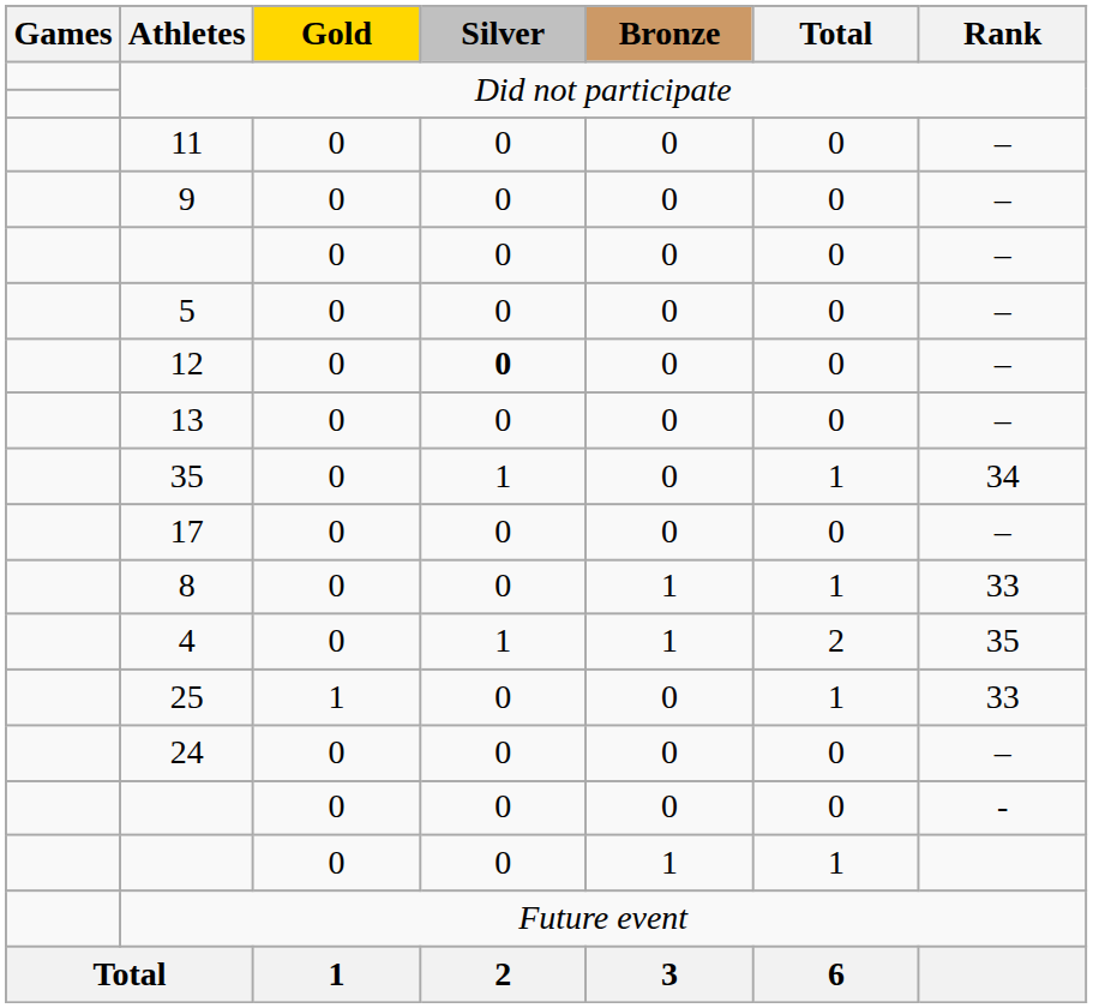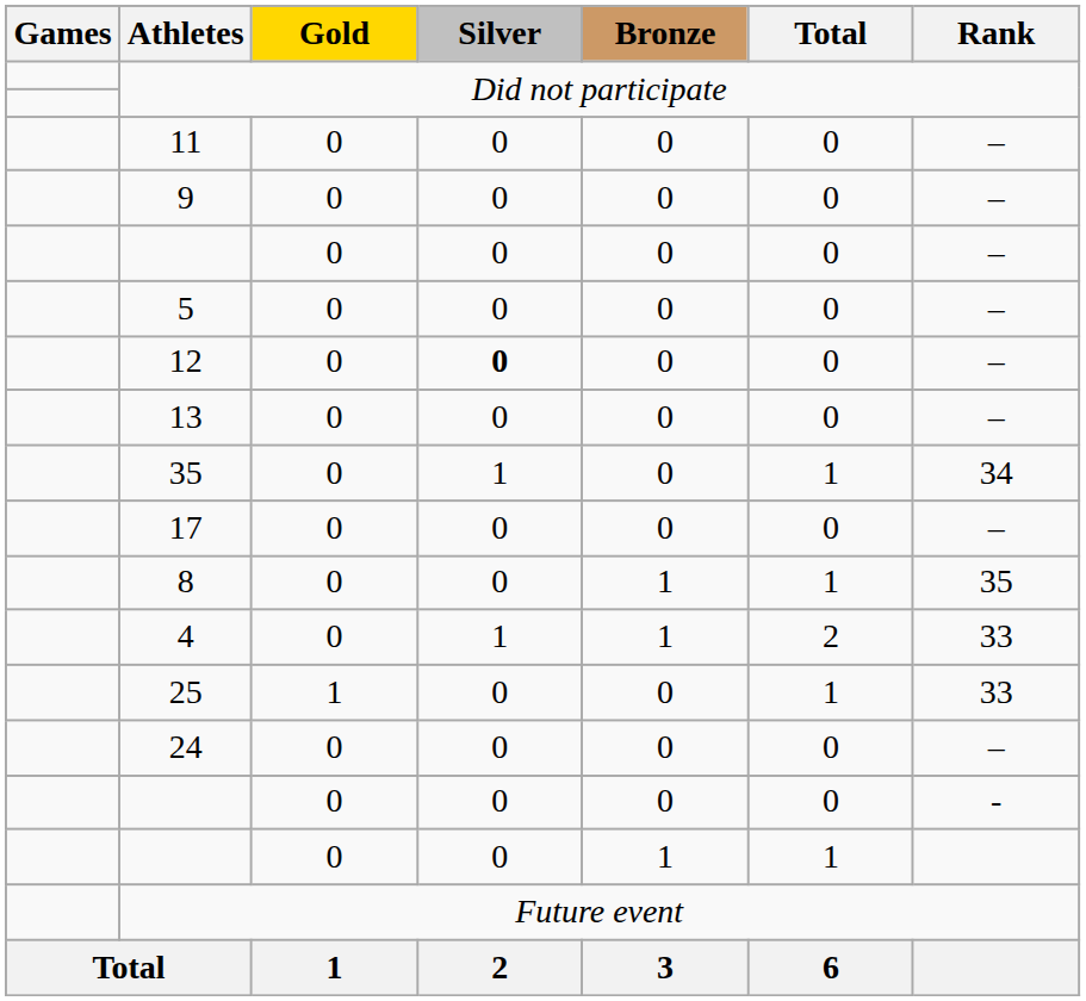 <table class="wikitable" style="text-align:center; font-size:90%;">
 <tr>
 <th>Games</th>
 <th>Athletes</th>
 <td style="background:gold; width:4.5em; font-weight:bold;">Gold</td>
 <td style="background:silver; width:4.5em; font-weight:bold;">Silver</td>
 <td style="background:#cc9966; width:4.5em; font-weight:bold;">Bronze</td>
 <th style="width:4.5em; font-weight:bold;">Total</th>
 <th style="width:4.5em; font-weight:bold;">Rank</th>
 </tr>
 <tr>
 <td align=left></td>
 <td rowspan=2 colspan=6><em>Did not participate</em></td>
 </tr>
 <tr>
 <td align=left></td>
 </tr>
 <tr>
 <td align=left></td>
 <td>11</td>
 <td>0</td>
 <td>0</td>
 <td>0</td>
 <td>0</td>
 <td>–</td>
 </tr>
 <tr>
 <td align=left></td>
 <td>9</td>
 <td>0</td>
 <td>0</td>
 <td>0</td>
 <td>0</td>
 <td>–</td>
 </tr>
 <tr>
 <td align=left></td>
 <td></td>
 <td>0</td>
 <td>0</td>
 <td>0</td>
 <td>0</td>
 <td>–</td>
 </tr>
 <tr>
 <td align=left></td>
 <td>5</td>
 <td>0</td>
 <td>0</td>
 <td>0</td>
 <td>0</td>
 <td>–</td>
 </tr>
 <tr>
 <td align=left></td>
 <td>12</td>
 <td>0</td>
 <td><strong>0</strong></td>
 <td>0</td>
 <td>0</td>
 <td>–</td>
 </tr>
 <tr>
 <td align=left></td>
 <td>13</td>
 <td>0</td>
 <td>0</td>
 <td>0</td>
 <td>0</td>
 <td>–</td>
 </tr>
 <tr>
 <td align=left></td>
 <td>35</td>
 <td>0</td>
 <td>1</td>
 <td>0</td>
 <td>1</td>
 <td>34</td>
 </tr>
 <tr>
 <td align=left></td>
 <td>17</td>
 <td>0</td>
 <td>0</td>
 <td>0</td>
 <td>0</td>
 <td>–</td>
 </tr>
 <tr>
 <td align=left></td>
 <td>8</td>
 <td>0</td>
 <td>0</td>
 <td>1</td>
 <td>1</td>
-<td>33</td>
+<td>35</td>
 </tr>
 <tr>
 <td align=left></td>
 <td>4</td>
 <td>0</td>
 <td>1</td>
 <td>1</td>
 <td>2</td>
-<td>35</td>
+<td>33</td>
 </tr>
 <tr>
 <td align=left></td>
 <td>25</td>
 <td>1</td>
 <td>0</td>
 <td>0</td>
 <td>1</td>
 <td>33</td>
 </tr>
 <tr>
 <td align=left></td>
 <td>24</td>
 <td>0</td>
 <td>0</td>
 <td>0</td>
 <td>0</td>
 <td>–</td>
 </tr>
 <tr>
 <td align=left></td>
 <td></td>
 <td>0</td>
 <td>0</td>
 <td>0</td>
 <td>0</td>
 <td>-</td>
 </tr>
 <tr>
 <td align=left></td>
 <td></td>
 <td>0</td>
 <td>0</td>
 <td>1</td>
 <td>1</td>
 <td></td>
 </tr>
 <tr>
 <td align=left></td>
 <td colspan=6><em>Future event</em></td>
 </tr>
 <tr>
 <th colspan=2>Total</th>
 <th>1</th>
 <th>2</th>
 <th>3</th>
 <th>6</th>
 <th></th>
 </tr>
 </table>
